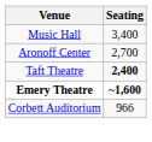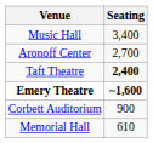 <table class="wikitable" style="text-align:center; float:right;" cellpadding="4" title="The Emery Theatre is a mid-sized venue.">
 <tr>
 <th>Venue</th>
 <th>Seating</th>
 </tr>
 <tr>
 <td><a href='#'>Music Hall</a></td>
 <td>3,400</td>
 </tr>
 <tr>
 <td><a href='#'>Aronoff Center</a></td>
 <td>2,700</td>
 </tr>
 <tr>
 <td><a href='#'>Taft Theatre</a></td>
 <td><strong>2,400</strong></td>
 </tr>
 <tr style="background-color:#fff">
 <td><strong>Emery Theatre</strong></td>
 <td><strong>~1,600</strong></td>
 </tr>
 <tr>
 <td><a href='#'>Corbett Auditorium</a></td>
-<td>966</td>
+<td>900</td>
+</tr>
+<tr>
+<td><a href='#'>Memorial Hall</a></td>
+<td>610</td>
 </tr>
 </table>
